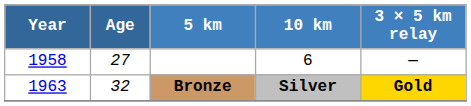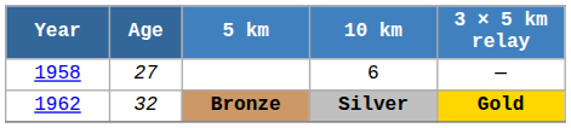 <table class="wikitable" style="font-size:95%; text-align:center; border:grey solid 1px; border-collapse:collapse; background:#ffffff;">
 <tr>
 <th style="background-color:#369; color:white; width:60px;"> Year </th>
 <th style="background-color:#369; color:white; width:40px;"> Age </th>
 <th style="background-color:#4180be; color:white; width:75px;"> 5 km </th>
 <th style="background-color:#4180be; color:white; width:75px;"> 10 km </th>
 <th style="background-color:#4180be; color:white; width:75px;"> 3 × 5 km <br> relay </th>
 </tr>
 <tr>
 <td><a href='#'>1958</a></td>
 <td><em>27</em></td>
 <td></td>
 <td>6</td>
 <td>—</td>
 </tr>
 <tr>
-<td><a href='#'>1963</a></td>
+<td><a href='#'>1962</a></td>
 <td><em>32</em></td>
 <td bgcolor="cc9966"><strong>Bronze</strong></td>
 <td style="background:silver;"><strong>Silver</strong></td>
 <td style="background:gold;"><strong>Gold</strong></td>
 </tr>
 <tr>
 </tr>
 </table>
